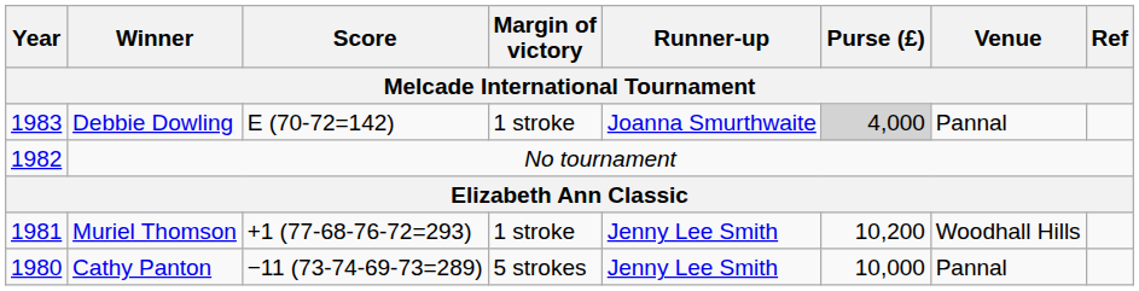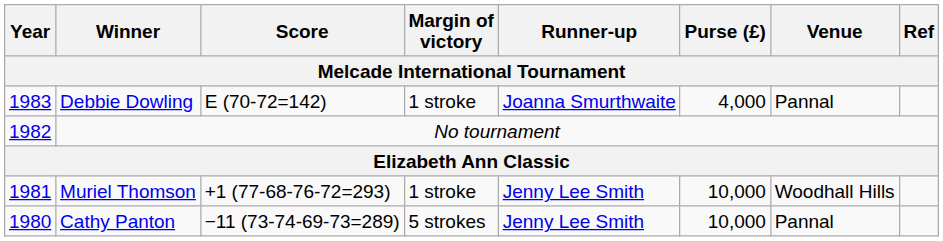 <table class=wikitable style="font-size:95%">
 <tr>
 <th>Year</th>
 <th>Winner</th>
 <th>Score</th>
 <th>Margin of<br>victory</th>
 <th>Runner-up</th>
 <th>Purse (£)</th>
 <th>Venue</th>
 <th>Ref</th>
 </tr>
 <tr>
 <th colspan=8>Melcade International Tournament</th>
 </tr>
 <tr>
 <td><a href='#'>1983</a></td>
 <td> <a href='#'>Debbie Dowling</a></td>
 <td>E (70-72=142)</td>
 <td>1 stroke</td>
 <td> <a href='#'>Joanna Smurthwaite</a></td>
-<td align=right style="background: lightgrey;">4,000</td>
+<td align=right>4,000</td>
 <td>Pannal</td>
 <td></td>
 </tr>
 <tr>
 <td><a href='#'>1982</a></td>
 <td colspan=7 align=center><em>No tournament</em></td>
 </tr>
 <tr>
 <th colspan=8>Elizabeth Ann Classic</th>
 </tr>
 <tr>
 <td><a href='#'>1981</a></td>
 <td> <a href='#'>Muriel Thomson</a></td>
 <td>+1 (77-68-76-72=293)</td>
 <td>1 stroke</td>
 <td> <a href='#'>Jenny Lee Smith</a></td>
-<td align=right>10,200</td>
+<td align=right>10,000</td>
 <td>Woodhall Hills</td>
 <td></td>
 </tr>
 <tr>
 <td><a href='#'>1980</a></td>
 <td> <a href='#'>Cathy Panton</a></td>
 <td>−11 (73-74-69-73=289)</td>
 <td>5 strokes</td>
 <td> <a href='#'>Jenny Lee Smith</a></td>
 <td align=right>10,000</td>
 <td>Pannal</td>
 <td></td>
 </tr>
 </table>
